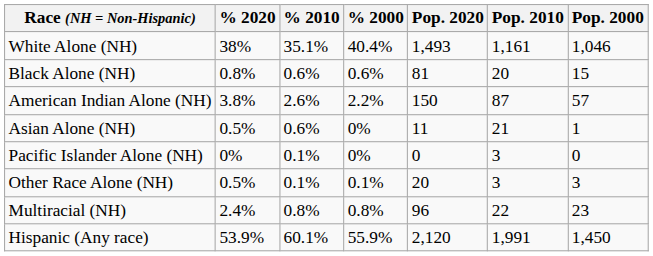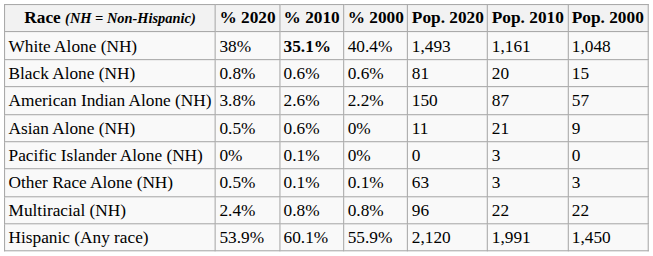 <table class="wikitable">
 <tr>
 <th>Race <em><small>(NH = Non-Hispanic)</small></em></th>
 <th>% 2020</th>
 <th>% 2010</th>
 <th>% 2000</th>
 <th>Pop. 2020</th>
 <th>Pop. 2010</th>
 <th>Pop. 2000</th>
 </tr>
 <tr>
 <td>White Alone (NH)</td>
 <td>38%</td>
-<td>35.1%</td>
+<td><strong>35.1%</strong></td>
 <td>40.4%</td>
 <td>1,493</td>
 <td>1,161</td>
-<td>1,046</td>
+<td>1,048</td>
 </tr>
 <tr>
 <td>Black Alone (NH)</td>
 <td>0.8%</td>
 <td>0.6%</td>
 <td>0.6%</td>
 <td>81</td>
 <td>20</td>
 <td>15</td>
 </tr>
 <tr>
 <td>American Indian Alone (NH)</td>
 <td>3.8%</td>
 <td>2.6%</td>
 <td>2.2%</td>
 <td>150</td>
 <td>87</td>
 <td>57</td>
 </tr>
 <tr>
 <td>Asian Alone (NH)</td>
 <td>0.5%</td>
 <td>0.6%</td>
 <td>0%</td>
 <td>11</td>
 <td>21</td>
-<td>1</td>
+<td>9</td>
 </tr>
 <tr>
 <td>Pacific Islander Alone (NH)</td>
 <td>0%</td>
 <td>0.1%</td>
 <td>0%</td>
 <td>0</td>
 <td>3</td>
 <td>0</td>
 </tr>
 <tr>
 <td>Other Race Alone (NH)</td>
 <td>0.5%</td>
 <td>0.1%</td>
 <td>0.1%</td>
-<td>20</td>
+<td>63</td>
 <td>3</td>
 <td>3</td>
 </tr>
 <tr>
 <td>Multiracial (NH)</td>
 <td>2.4%</td>
 <td>0.8%</td>
 <td>0.8%</td>
 <td>96</td>
 <td>22</td>
-<td>23</td>
+<td>22</td>
 </tr>
 <tr>
 <td>Hispanic (Any race)</td>
 <td>53.9%</td>
 <td>60.1%</td>
 <td>55.9%</td>
 <td>2,120</td>
 <td>1,991</td>
 <td>1,450</td>
 </tr>
 </table>
